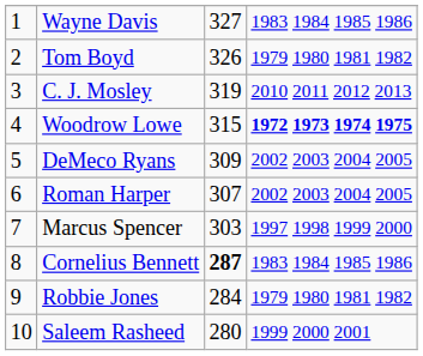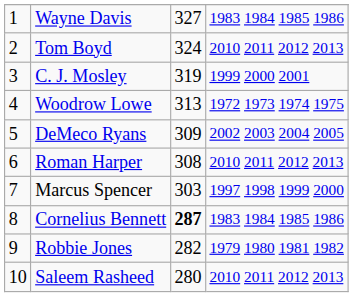 <table class="wikitable">
 <tr>
 </tr>
 <tr>
 <td>1</td>
 <td><a href='#'>Wayne Davis</a></td>
 <td>327</td>
 <td style="font-size:85%;"><a href='#'>1983</a> <a href='#'>1984</a> <a href='#'>1985</a> <a href='#'>1986</a></td>
 </tr>
 <tr>
 <td>2</td>
 <td><a href='#'>Tom Boyd</a></td>
-<td>326</td>
-<td style="font-size:85%;"><a href='#'>1979</a> <a href='#'>1980</a> <a href='#'>1981</a> <a href='#'>1982</a></td>
+<td>324</td>
+<td style="font-size:85%;"><a href='#'>2010</a> <a href='#'>2011</a> <a href='#'>2012</a> <a href='#'>2013</a></td>
 </tr>
 <tr>
 <td>3</td>
 <td><a href='#'>C. J. Mosley</a></td>
 <td>319</td>
-<td style="font-size:85%;"><a href='#'>2010</a> <a href='#'>2011</a> <a href='#'>2012</a> <a href='#'>2013</a></td>
+<td style="font-size:85%;"><a href='#'>1999</a> <a href='#'>2000</a> <a href='#'>2001</a></td>
 </tr>
 <tr>
 <td>4</td>
 <td><a href='#'>Woodrow Lowe</a></td>
-<td>315</td>
-<td style="font-size:85%;"><strong><a href='#'>1972</a> <a href='#'>1973</a> <a href='#'>1974</a> <a href='#'>1975</a></strong></td>
+<td>313</td>
+<td style="font-size:85%;"><a href='#'>1972</a> <a href='#'>1973</a> <a href='#'>1974</a> <a href='#'>1975</a></td>
 </tr>
 <tr>
 <td>5</td>
 <td><a href='#'>DeMeco Ryans</a></td>
 <td>309</td>
 <td style="font-size:85%;"><a href='#'>2002</a> <a href='#'>2003</a> <a href='#'>2004</a> <a href='#'>2005</a></td>
 </tr>
 <tr>
 <td>6</td>
 <td><a href='#'>Roman Harper</a></td>
-<td>307</td>
-<td style="font-size:85%;"><a href='#'>2002</a> <a href='#'>2003</a> <a href='#'>2004</a> <a href='#'>2005</a></td>
+<td>308</td>
+<td style="font-size:85%;"><a href='#'>2010</a> <a href='#'>2011</a> <a href='#'>2012</a> <a href='#'>2013</a></td>
 </tr>
 <tr>
 <td>7</td>
 <td>Marcus Spencer</td>
 <td>303</td>
 <td style="font-size:85%;"><a href='#'>1997</a> <a href='#'>1998</a> <a href='#'>1999</a> <a href='#'>2000</a></td>
 </tr>
 <tr>
 <td>8</td>
 <td><a href='#'>Cornelius Bennett</a></td>
 <td><strong>287</strong></td>
 <td style="font-size:85%;"><a href='#'>1983</a> <a href='#'>1984</a> <a href='#'>1985</a> <a href='#'>1986</a></td>
 </tr>
 <tr>
 <td>9</td>
 <td><a href='#'>Robbie Jones</a></td>
-<td>284</td>
+<td>282</td>
 <td style="font-size:85%;"><a href='#'>1979</a> <a href='#'>1980</a> <a href='#'>1981</a> <a href='#'>1982</a></td>
 </tr>
 <tr>
 <td>10</td>
 <td><a href='#'>Saleem Rasheed</a></td>
 <td>280</td>
-<td style="font-size:85%;"><a href='#'>1999</a> <a href='#'>2000</a> <a href='#'>2001</a></td>
+<td style="font-size:85%;"><a href='#'>2010</a> <a href='#'>2011</a> <a href='#'>2012</a> <a href='#'>2013</a></td>
 </tr>
 </table>
